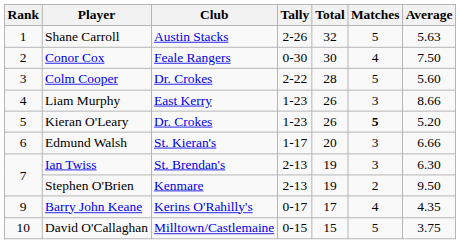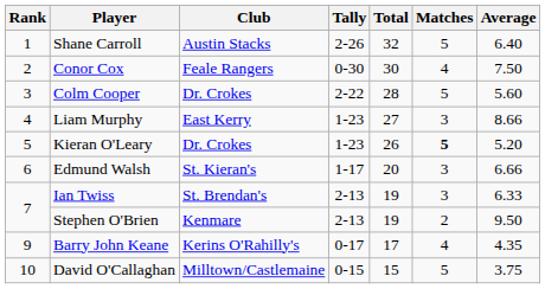 <table class="wikitable">
 <tr>
 <th>Rank</th>
 <th>Player</th>
 <th>Club</th>
 <th>Tally</th>
 <th>Total</th>
 <th>Matches</th>
 <th>Average</th>
 </tr>
 <tr>
 <td rowspan="1" style="text-align:center;">1</td>
 <td>Shane Carroll</td>
 <td><a href='#'>Austin Stacks</a></td>
 <td align=center>2-26</td>
 <td align=center>32</td>
 <td align=center>5</td>
-<td align=center>5.63</td>
+<td align=center>6.40</td>
 </tr>
 <tr>
 <td rowspan="1" style="text-align:center;">2</td>
 <td><a href='#'>Conor Cox</a></td>
 <td><a href='#'>Feale Rangers</a></td>
 <td align=center>0-30</td>
 <td align=center>30</td>
 <td align=center>4</td>
 <td align=center>7.50</td>
 </tr>
 <tr>
 <td rowspan="1" style="text-align:center;">3</td>
 <td><a href='#'>Colm Cooper</a></td>
 <td><a href='#'>Dr. Crokes</a></td>
 <td align=center>2-22</td>
 <td align=center>28</td>
 <td align=center>5</td>
 <td align=center>5.60</td>
 </tr>
 <tr>
 <td rowspan="1" style="text-align:center;">4</td>
 <td>Liam Murphy</td>
 <td><a href='#'>East Kerry</a></td>
 <td align=center>1-23</td>
-<td align=center>26</td>
+<td align=center>27</td>
 <td align=center>3</td>
 <td align=center>8.66</td>
 </tr>
 <tr>
 <td rowspan="1" style="text-align:center;">5</td>
 <td>Kieran O'Leary</td>
 <td><a href='#'>Dr. Crokes</a></td>
 <td align=center>1-23</td>
 <td align=center>26</td>
 <td align=center><strong>5</strong></td>
 <td align=center>5.20</td>
 </tr>
 <tr>
 <td rowspan="1" style="text-align:center;">6</td>
 <td>Edmund Walsh</td>
 <td><a href='#'>St. Kieran's</a></td>
 <td align=center>1-17</td>
 <td align=center>20</td>
 <td align=center>3</td>
 <td align=center>6.66</td>
 </tr>
 <tr>
 <td rowspan="2" style="text-align:center;">7</td>
 <td><a href='#'>Ian Twiss</a></td>
 <td><a href='#'>St. Brendan's</a></td>
 <td align=center>2-13</td>
 <td align=center>19</td>
 <td align=center>3</td>
-<td align=center>6.30</td>
+<td align=center>6.33</td>
 </tr>
 <tr>
 <td>Stephen O'Brien</td>
 <td><a href='#'>Kenmare</a></td>
 <td align=center>2-13</td>
 <td align=center>19</td>
 <td align=center>2</td>
 <td align=center>9.50</td>
 </tr>
 <tr>
 <td rowspan="1" style="text-align:center;">9</td>
 <td><a href='#'>Barry John Keane</a></td>
 <td><a href='#'>Kerins O'Rahilly's</a></td>
 <td align=center>0-17</td>
 <td align=center>17</td>
 <td align=center>4</td>
 <td align=center>4.35</td>
 </tr>
 <tr>
 <td rowspan="1" style="text-align:center;">10</td>
 <td>David O'Callaghan</td>
 <td><a href='#'>Milltown/Castlemaine</a></td>
 <td align=center>0-15</td>
 <td align=center>15</td>
 <td align=center>5</td>
 <td align=center>3.75</td>
 </tr>
 </table>
